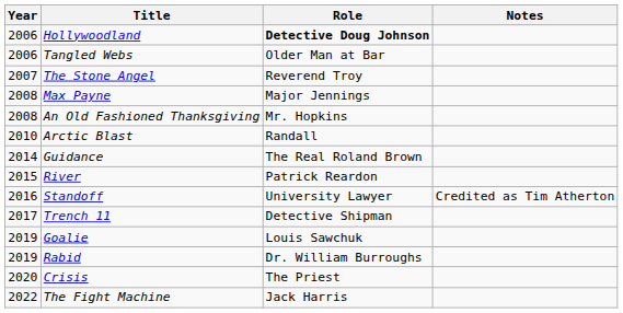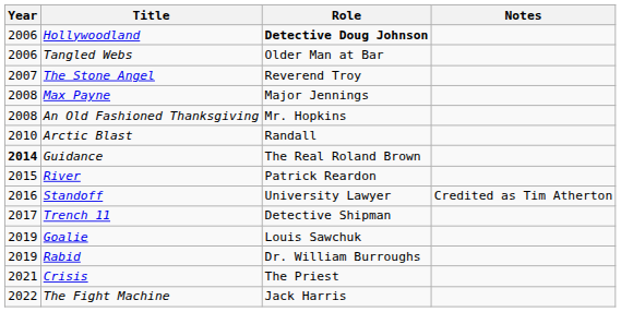 <table class="wikitable sortable">
 <tr>
 <th>Year</th>
 <th>Title</th>
 <th>Role</th>
 <th class="unsortable">Notes</th>
 </tr>
 <tr>
 <td>2006</td>
 <td><em><a href='#'>Hollywoodland</a></em></td>
 <td><strong>Detective Doug Johnson</strong></td>
 <td></td>
 </tr>
 <tr>
 <td>2006</td>
 <td><em>Tangled Webs</em></td>
 <td>Older Man at Bar</td>
 <td></td>
 </tr>
 <tr>
 <td>2007</td>
 <td data-sort-value="Stone Angel, The"><em><a href='#'>The Stone Angel</a></em></td>
 <td>Reverend Troy</td>
 <td></td>
 </tr>
 <tr>
 <td>2008</td>
 <td><em><a href='#'>Max Payne</a></em></td>
 <td>Major Jennings</td>
 <td></td>
 </tr>
 <tr>
 <td>2008</td>
 <td><em>An Old Fashioned Thanksgiving</em></td>
 <td>Mr. Hopkins</td>
 <td></td>
 </tr>
 <tr>
 <td>2010</td>
 <td><em>Arctic Blast</em></td>
 <td>Randall</td>
 <td></td>
 </tr>
 <tr>
-<td>2014</td>
+<td><strong>2014</strong></td>
 <td><em>Guidance</em></td>
 <td>The Real Roland Brown</td>
 <td></td>
 </tr>
 <tr>
 <td>2015</td>
 <td><em><a href='#'>River</a></em></td>
 <td>Patrick Reardon</td>
 <td></td>
 </tr>
 <tr>
 <td>2016</td>
 <td><em><a href='#'>Standoff</a></em></td>
 <td>University Lawyer</td>
 <td>Credited as Tim Atherton</td>
 </tr>
 <tr>
 <td>2017</td>
 <td><em><a href='#'>Trench 11</a></em></td>
 <td>Detective Shipman</td>
 <td></td>
 </tr>
 <tr>
 <td>2019</td>
 <td><em><a href='#'>Goalie</a></em></td>
 <td>Louis Sawchuk</td>
 <td></td>
 </tr>
 <tr>
 <td>2019</td>
 <td><em><a href='#'>Rabid</a></em></td>
 <td>Dr. William Burroughs</td>
 <td></td>
 </tr>
 <tr>
-<td>2020</td>
+<td>2021</td>
 <td><em><a href='#'>Crisis</a></em></td>
 <td>The Priest</td>
 <td></td>
 </tr>
 <tr>
 <td>2022</td>
 <td data-sort-value="Fight Machine, The"><em>The Fight Machine</em></td>
 <td>Jack Harris</td>
 <td></td>
 </tr>
 </table>
